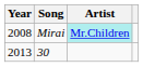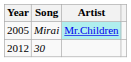 <table class="wikitable">
 <tr>
 <th>Year</th>
 <th>Song</th>
 <th>Artist</th>
 <th></th>
 </tr>
 <tr>
-<td>2008</td>
+<td>2005</td>
 <td><em>Mirai</em></td>
 <td style="background: paleturquoise;"><a href='#'>Mr.Children</a></td>
 <td></td>
 </tr>
 <tr>
-<td>2013</td>
+<td>2012</td>
 <td><em>30</em></td>
 <td></td>
 <td></td>
 </tr>
 </table>
